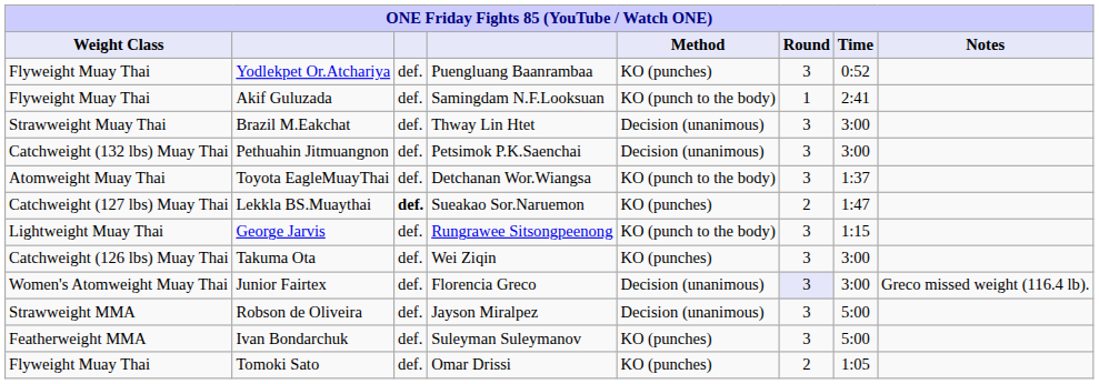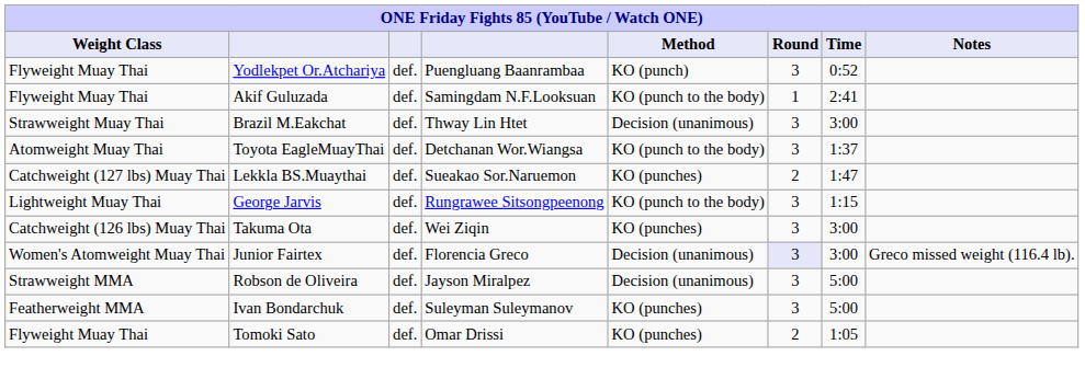 <table class="wikitable" style="font-size: 80%;">
 <tr>
 <th colspan="8" style="background-color: #ccf; color: #000080; text-align: center;"><strong>ONE Friday Fights 85 (YouTube / Watch ONE)</strong></th>
 </tr>
 <tr>
 <th colspan="1" style="background-color: #E6E8FA; color: #000000; text-align: center;">Weight Class</th>
 <th colspan="1" style="background-color: #E6E8FA; color: #000000; text-align: center;"></th>
 <th colspan="1" style="background-color: #E6E8FA; color: #000000; text-align: center;"></th>
 <th colspan="1" style="background-color: #E6E8FA; color: #000000; text-align: center;"></th>
 <th colspan="1" style="background-color: #E6E8FA; color: #000000; text-align: center;">Method</th>
 <th colspan="1" style="background-color: #E6E8FA; color: #000000; text-align: center;">Round</th>
 <th colspan="1" style="background-color: #E6E8FA; color: #000000; text-align: center;">Time</th>
 <th colspan="1" style="background-color: #E6E8FA; color: #000000; text-align: center;">Notes</th>
 </tr>
 <tr>
 <td>Flyweight Muay Thai</td>
 <td> <a href='#'>Yodlekpet Or.Atchariya</a></td>
 <td>def.</td>
 <td> Puengluang Baanrambaa</td>
-<td>KO (punches)</td>
+<td>KO (punch)</td>
 <td align=center>3</td>
 <td align=center>0:52</td>
 <td></td>
 </tr>
 <tr>
 <td>Flyweight Muay Thai</td>
 <td> Akif Guluzada</td>
 <td>def.</td>
 <td> Samingdam N.F.Looksuan</td>
 <td>KO (punch to the body)</td>
 <td align=center>1</td>
 <td align=center>2:41</td>
 <td></td>
 </tr>
 <tr>
 <td>Strawweight Muay Thai</td>
 <td> Brazil M.Eakchat</td>
 <td>def.</td>
 <td> Thway Lin Htet</td>
 <td>Decision (unanimous)</td>
 <td align=center>3</td>
 <td align=center>3:00</td>
 <td></td>
 </tr>
 <tr>
-<td>Catchweight (132 lbs) Muay Thai</td>
-<td> Pethuahin Jitmuangnon</td>
-<td>def.</td>
-<td> Petsimok P.K.Saenchai</td>
-<td>Decision (unanimous)</td>
-<td align=center>3</td>
-<td align=center>3:00</td>
-<td></td>
-</tr>
-<tr>
 <td>Atomweight Muay Thai</td>
 <td> Toyota EagleMuayThai</td>
 <td>def.</td>
 <td> Detchanan Wor.Wiangsa</td>
 <td>KO (punch to the body)</td>
 <td align=center>3</td>
 <td align=center>1:37</td>
 <td></td>
 </tr>
 <tr>
 <td>Catchweight (127 lbs) Muay Thai</td>
 <td> Lekkla BS.Muaythai</td>
-<td><strong>def.</strong></td>
+<td>def.</td>
 <td> Sueakao Sor.Naruemon</td>
 <td>KO (punches)</td>
 <td align=center>2</td>
 <td align=center>1:47</td>
 <td></td>
 </tr>
 <tr>
 <td>Lightweight Muay Thai</td>
 <td> <a href='#'>George Jarvis</a></td>
 <td>def.</td>
 <td> <a href='#'>Rungrawee Sitsongpeenong</a></td>
 <td>KO (punch to the body)</td>
 <td align=center>3</td>
 <td align=center>1:15</td>
 <td></td>
 </tr>
 <tr>
 <td>Catchweight (126 lbs) Muay Thai</td>
 <td> Takuma Ota</td>
 <td>def.</td>
 <td> Wei Ziqin</td>
 <td>KO (punches)</td>
 <td align=center>3</td>
 <td align=center>3:00</td>
 <td></td>
 </tr>
 <tr>
 <td>Women's Atomweight Muay Thai</td>
 <td> Junior Fairtex</td>
 <td>def.</td>
 <td> Florencia Greco</td>
 <td>Decision (unanimous)</td>
 <td align=center style="background: lavender;">3</td>
 <td align=center>3:00</td>
 <td>Greco missed weight (116.4 lb).</td>
 </tr>
 <tr>
 <td>Strawweight MMA</td>
 <td> Robson de Oliveira</td>
 <td>def.</td>
 <td> Jayson Miralpez</td>
 <td>Decision (unanimous)</td>
 <td align=center>3</td>
 <td align=center>5:00</td>
 <td></td>
 </tr>
 <tr>
 <td>Featherweight MMA</td>
 <td> Ivan Bondarchuk</td>
 <td>def.</td>
 <td> Suleyman Suleymanov</td>
 <td>KO (punches)</td>
 <td align=center>3</td>
 <td align=center>5:00</td>
 <td></td>
 </tr>
 <tr>
 <td>Flyweight Muay Thai</td>
 <td> Tomoki Sato</td>
 <td>def.</td>
 <td> Omar Drissi</td>
 <td>KO (punches)</td>
 <td align=center>2</td>
 <td align=center>1:05</td>
 <td></td>
 </tr>
 </table>
